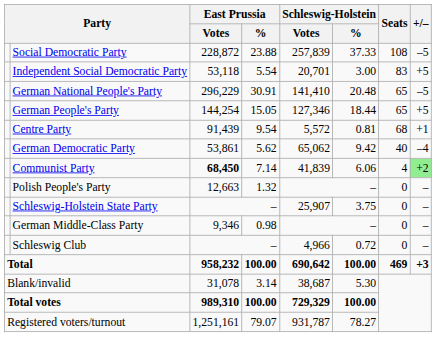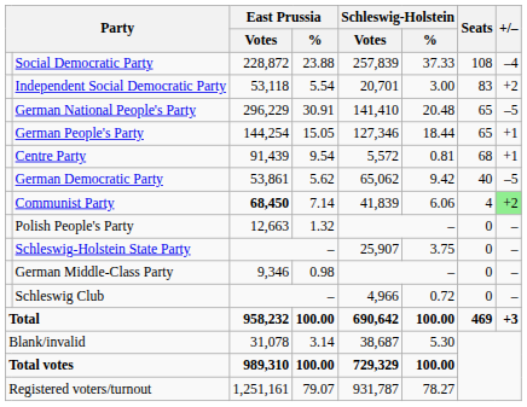 <table class=wikitable style="font-size:90%; text-align:right;">
 <tr>
 <th rowspan=2 colspan=2>Party</th>
 <th colspan=2>East Prussia</th>
 <th colspan=2>Schleswig-Holstein</th>
 <th rowspan=2>Seats</th>
 <th rowspan=2>+/–</th>
 </tr>
 <tr>
 <th>Votes</th>
 <th>%</th>
 <th>Votes</th>
 <th>%</th>
 </tr>
 <tr>
 <td bgcolor=></td>
 <td align=left><a href='#'>Social Democratic Party</a></td>
 <td>228,872</td>
 <td>23.88</td>
 <td>257,839</td>
 <td>37.33</td>
 <td>108</td>
-<td>–5</td>
+<td>–4</td>
 </tr>
 <tr>
 <td bgcolor=></td>
 <td align=left><a href='#'>Independent Social Democratic Party</a></td>
 <td>53,118</td>
 <td>5.54</td>
 <td>20,701</td>
 <td>3.00</td>
 <td>83</td>
-<td>+5</td>
+<td>+2</td>
 </tr>
 <tr>
 <td bgcolor=></td>
 <td align=left><a href='#'>German National People's Party</a></td>
 <td>296,229</td>
 <td>30.91</td>
 <td>141,410</td>
 <td>20.48</td>
 <td>65</td>
 <td>–5</td>
 </tr>
 <tr>
 <td bgcolor=></td>
 <td align=left><a href='#'>German People's Party</a></td>
 <td>144,254</td>
 <td>15.05</td>
 <td>127,346</td>
 <td>18.44</td>
 <td>65</td>
-<td>+5</td>
+<td>+1</td>
 </tr>
 <tr>
 <td bgcolor=></td>
 <td align=left><a href='#'>Centre Party</a></td>
 <td>91,439</td>
 <td>9.54</td>
 <td>5,572</td>
 <td>0.81</td>
 <td>68</td>
 <td>+1</td>
 </tr>
 <tr>
 <td bgcolor=></td>
 <td align=left><a href='#'>German Democratic Party</a></td>
 <td>53,861</td>
 <td>5.62</td>
 <td>65,062</td>
 <td>9.42</td>
 <td>40</td>
-<td>–4</td>
+<td>–5</td>
 </tr>
 <tr>
 <td bgcolor=></td>
 <td align=left><a href='#'>Communist Party</a></td>
 <td><strong>68,450</strong></td>
 <td>7.14</td>
 <td>41,839</td>
 <td>6.06</td>
 <td>4</td>
 <td style="background: lightgreen;">+2</td>
 </tr>
 <tr>
 <td></td>
 <td align=left>Polish People's Party</td>
 <td>12,663</td>
 <td>1.32</td>
 <td colspan=2>–</td>
 <td>0</td>
 <td>–</td>
 </tr>
 <tr>
 <td bgcolor=></td>
 <td align=left><a href='#'>Schleswig-Holstein State Party</a></td>
 <td colspan=2>–</td>
 <td>25,907</td>
 <td>3.75</td>
 <td>0</td>
 <td>–</td>
 </tr>
 <tr>
 <td></td>
 <td align=left>German Middle-Class Party</td>
 <td>9,346</td>
 <td>0.98</td>
 <td colspan=2>–</td>
 <td>0</td>
 <td>–</td>
 </tr>
 <tr>
 <td></td>
 <td align=left>Schleswig Club</td>
 <td colspan=2>–</td>
 <td>4,966</td>
 <td>0.72</td>
 <td>0</td>
 <td>–</td>
 </tr>
 <tr>
 <td align=left colspan=2><strong>Total</strong></td>
 <td><strong>958,232</strong></td>
 <td><strong>100.00</strong></td>
 <td><strong>690,642</strong></td>
 <td><strong>100.00</strong></td>
 <td><strong>469</strong></td>
 <td><strong>+3</strong></td>
 </tr>
 <tr>
 <td align=left colspan=2>Blank/invalid</td>
 <td>31,078</td>
 <td>3.14</td>
 <td>38,687</td>
 <td>5.30</td>
 <td rowspan=3 colspan=2></td>
 </tr>
 <tr>
 <td align=left colspan=2><strong>Total votes</strong></td>
 <td><strong>989,310</strong></td>
 <td><strong>100.00</strong></td>
 <td><strong>729,329</strong></td>
 <td><strong>100.00</strong></td>
 </tr>
 <tr>
 <td align=left colspan=2>Registered voters/turnout</td>
 <td>1,251,161</td>
 <td>79.07</td>
 <td>931,787</td>
 <td>78.27</td>
 </tr>
 </table>
